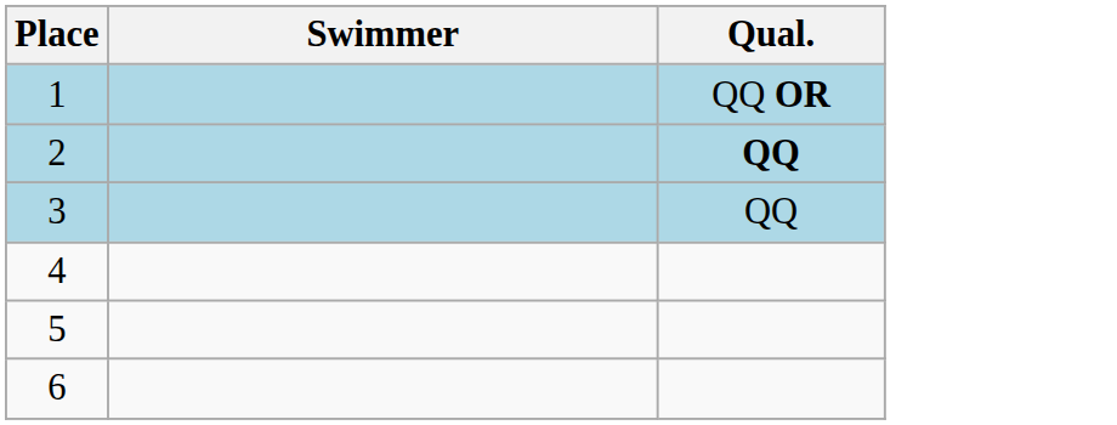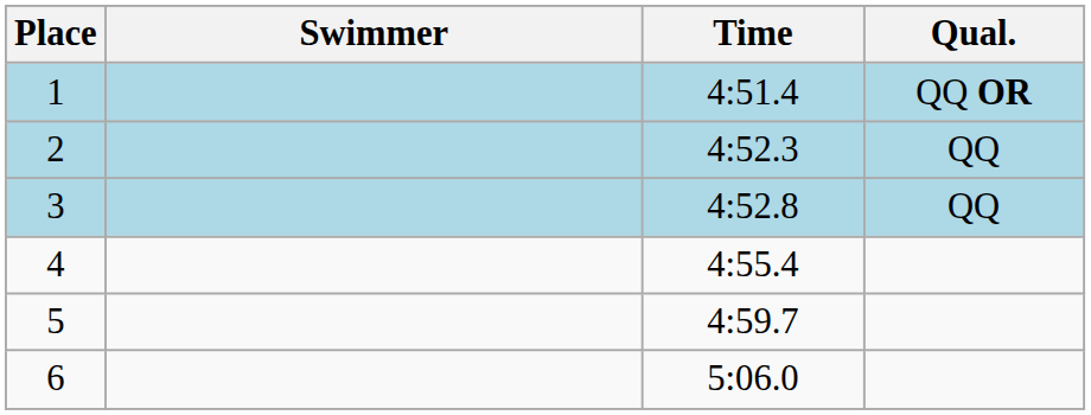 <table class=wikitable style="text-align:center">
 <tr>
 <th>Place</th>
 <th width=230>Swimmer</th>
+<th width=90>Time</th>
 <th width=90>Qual.</th>
 </tr>
 <tr bgcolor=lightblue>
 <td>1</td>
 <td align=left></td>
+<td>4:51.4</td>
 <td>QQ <strong>OR</strong></td>
 </tr>
 <tr bgcolor=lightblue>
 <td>2</td>
 <td align=left></td>
-<td><strong>QQ</strong></td>
+<td>4:52.3</td>
+<td>QQ</td>
 </tr>
 <tr bgcolor=lightblue>
 <td>3</td>
 <td align=left></td>
+<td>4:52.8</td>
 <td>QQ</td>
 </tr>
 <tr>
 <td>4</td>
 <td align=left></td>
+<td>4:55.4</td>
 <td></td>
 </tr>
 <tr>
 <td>5</td>
 <td align=left></td>
+<td>4:59.7</td>
 <td></td>
 </tr>
 <tr>
 <td>6</td>
 <td align=left></td>
+<td>5:06.0</td>
 <td></td>
 </tr>
 </table>
